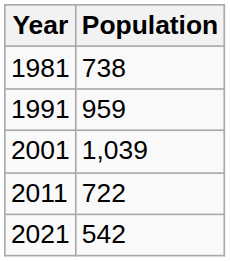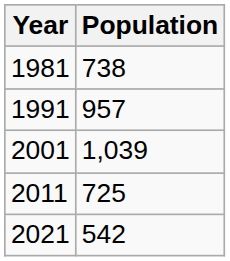 <table class="wikitable">
 <tr>
 <th>Year</th>
 <th>Population</th>
 </tr>
 <tr>
 <td>1981</td>
 <td>738</td>
 </tr>
 <tr>
 <td>1991</td>
-<td>959</td>
+<td>957</td>
 </tr>
 <tr>
 <td>2001</td>
 <td>1,039</td>
 </tr>
 <tr>
 <td>2011</td>
-<td>722</td>
+<td>725</td>
 </tr>
 <tr>
 <td>2021</td>
 <td>542</td>
 </tr>
 </table>
